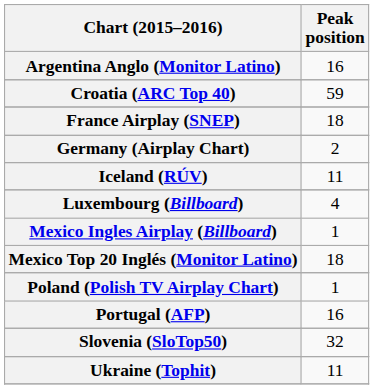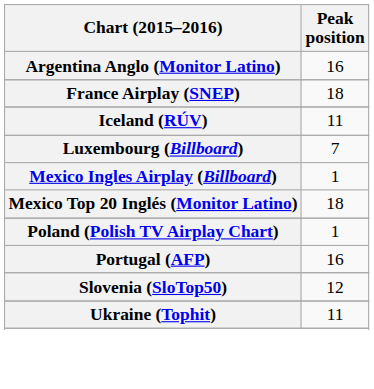 <table class="wikitable sortable plainrowheaders" style="text-align:center">
 <tr>
 <th scope="col">Chart (2015–2016)</th>
 <th scope="col">Peak<br>position</th>
 </tr>
 <tr>
 <th scope="row">Argentina Anglo (<a href='#'>Monitor Latino</a>)</th>
 <td>16</td>
 </tr>
 <tr>
 </tr>
 <tr>
 </tr>
 <tr>
 </tr>
 <tr>
 </tr>
 <tr>
 </tr>
 <tr>
 </tr>
 <tr>
-<th scope="row">Croatia (<a href='#'>ARC Top 40</a>)</th>
-<td align=center>59</td>
-</tr>
-<tr>
 </tr>
 <tr>
 </tr>
 <tr>
 </tr>
 <tr>
 </tr>
 <tr>
 </tr>
 <tr>
 </tr>
 <tr>
 <th scope="row">France Airplay (<a href='#'>SNEP</a>)</th>
 <td style="text-align:center;">18</td>
 </tr>
 <tr>
-</tr>
-<tr>
-<th scope="row">Germany (Airplay Chart)</th>
-<td>2</td>
 </tr>
 <tr>
 </tr>
 <tr>
 </tr>
 <tr>
 </tr>
 <tr>
 <th scope="row">Iceland (<a href='#'>RÚV</a>)</th>
 <td>11</td>
 </tr>
 <tr>
 </tr>
 <tr>
 </tr>
 <tr>
 </tr>
 <tr>
 <th scope="row">Luxembourg (<em><a href='#'>Billboard</a></em>)</th>
-<td>4</td>
+<td>7</td>
 </tr>
 <tr>
 <th scope="row"><a href='#'>Mexico Ingles Airplay</a> (<em><a href='#'>Billboard</a></em>)</th>
 <td>1</td>
 </tr>
 <tr>
 <th scope="row">Mexico Top 20 Inglés (<a href='#'>Monitor Latino</a>)</th>
 <td>18</td>
 </tr>
 <tr>
 </tr>
 <tr>
 </tr>
 <tr>
 </tr>
 <tr>
 </tr>
 <tr>
 </tr>
 <tr>
 <th scope="row">Poland (<a href='#'>Polish TV Airplay Chart</a>)</th>
 <td>1</td>
 </tr>
 <tr>
 <th scope="row">Portugal (<a href='#'>AFP</a>)</th>
 <td>16</td>
 </tr>
 <tr>
 </tr>
 <tr>
 </tr>
 <tr>
 </tr>
 <tr>
 <th scope="row">Slovenia (<a href='#'>SloTop50</a>)</th>
-<td align=center>32</td>
+<td align=center>12</td>
 </tr>
 <tr>
 </tr>
 <tr>
 </tr>
 <tr>
 </tr>
 <tr>
 </tr>
 <tr>
 <th scope="row">Ukraine (<a href='#'>Tophit</a>)</th>
 <td>11</td>
 </tr>
 <tr>
 </tr>
 <tr>
 </tr>
 </table>
